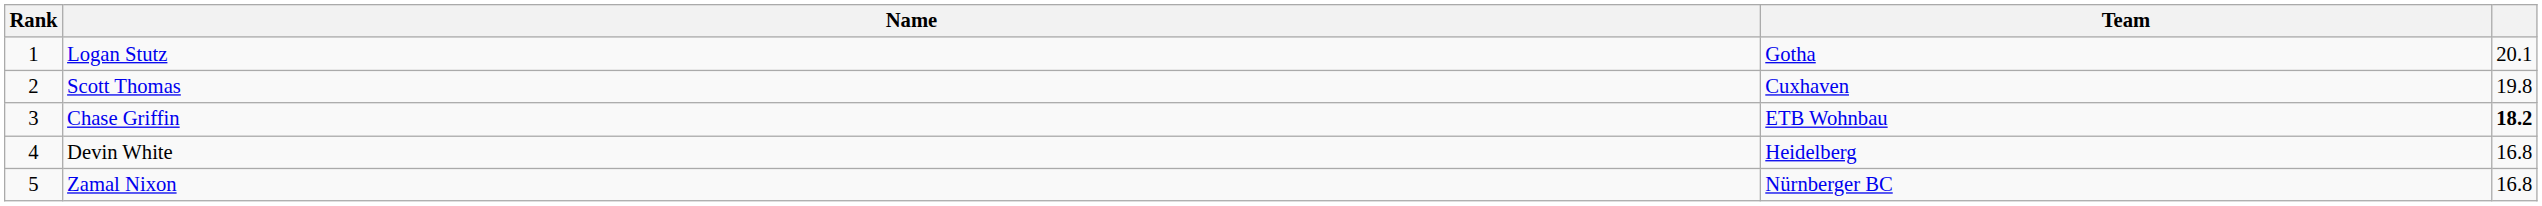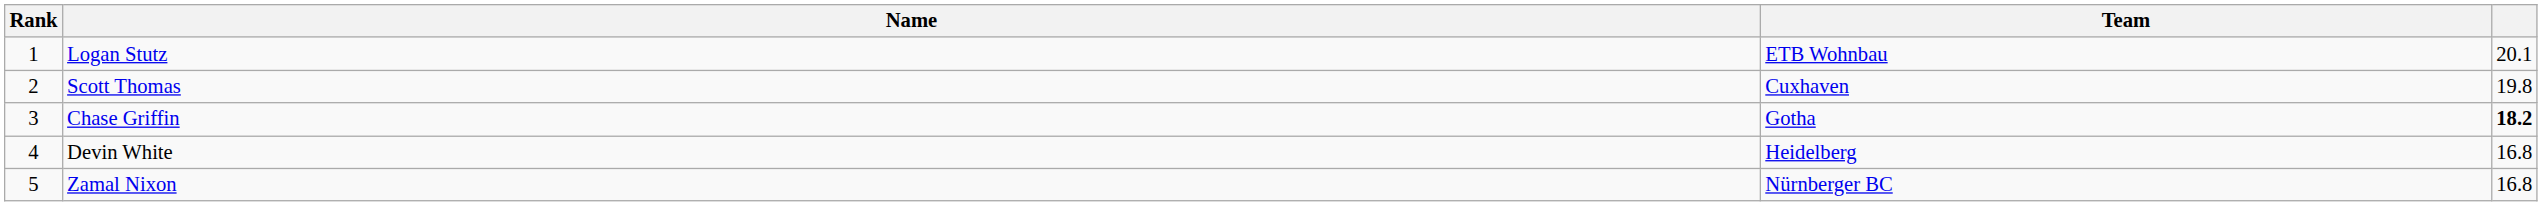 <table class="wikitable sortable" style="text-align:left;" width=99%>
 <tr>
 <th>Rank</th>
 <th width=70%>Name</th>
 <th width=30%>Team</th>
 <th></th>
 </tr>
 <tr>
 <td align=center>1</td>
 <td> <a href='#'>Logan Stutz</a></td>
-<td><a href='#'>Gotha</a></td>
+<td><a href='#'>ETB Wohnbau</a></td>
 <td align=center>20.1</td>
 </tr>
 <tr>
 <td align=center>2</td>
 <td> <a href='#'>Scott Thomas</a></td>
 <td><a href='#'>Cuxhaven</a></td>
 <td align=center>19.8</td>
 </tr>
 <tr>
 <td align=center>3</td>
 <td> <a href='#'>Chase Griffin</a></td>
-<td><a href='#'>ETB Wohnbau</a></td>
+<td><a href='#'>Gotha</a></td>
 <td align=center><strong>18.2</strong></td>
 </tr>
 <tr>
 <td align=center>4</td>
 <td> Devin White</td>
 <td><a href='#'>Heidelberg</a></td>
 <td align=center>16.8</td>
 </tr>
 <tr>
 <td align=center>5</td>
 <td> <a href='#'>Zamal Nixon</a></td>
 <td><a href='#'>Nürnberger BC</a></td>
 <td align=center>16.8</td>
 </tr>
 </table>
